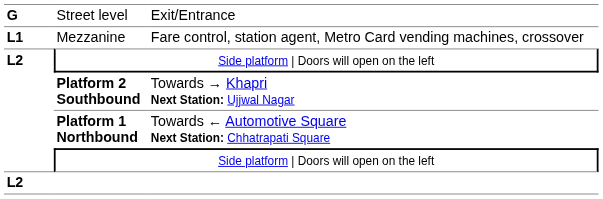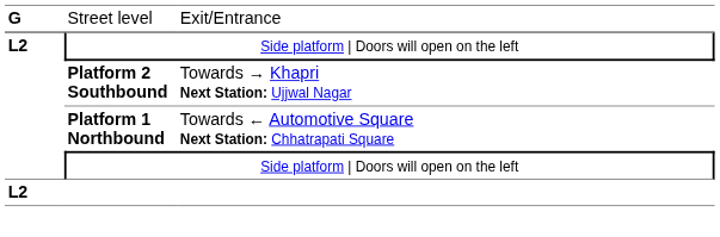 <table table border=0 cellspacing=0 cellpadding=3>
 <tr>
 <td style="border-bottom:solid 1px grey;border-top:solid 1px grey;" width=50 valign=top><strong>G</strong></td>
 <td style="border-top:solid 1px grey;border-bottom:solid 1px grey;" width=100 valign=top>Street level</td>
 <td style="border-top:solid 1px grey;border-bottom:solid 1px grey;" width=500 valign=top>Exit/Entrance</td>
-</tr>
-<tr>
-<td valign=top><strong>L1</strong></td>
-<td valign=top>Mezzanine</td>
-<td valign=top>Fare control, station agent, Metro Card vending machines, crossover<br></td>
 </tr>
 <tr>
 <td style="border-top:solid 1px grey;border-bottom:solid 1px grey;" width=50 rowspan=4 valign=top><strong>L2</strong></td>
 <td style="border-top:solid 1px grey;border-right:solid 2px black;border-left:solid 2px black;border-bottom:solid 2px black;text-align:center;" colspan=2><small><a href='#'>Side platform</a> | Doors will open on the left </small></td>
 </tr>
 <tr>
 <td style="border-bottom:solid 1px grey;" width=100><span><strong>Platform 2</strong><br><strong>Southbound</strong></span></td>
 <td style="border-bottom:solid 1px grey;" width=500>Towards → <a href='#'>Khapri</a><br><small><strong>Next Station:</strong> <a href='#'>Ujjwal Nagar</a></small></td>
 </tr>
 <tr>
 <td><span><strong>Platform 1</strong><br><strong>Northbound</strong></span></td>
 <td>Towards ← <a href='#'>Automotive Square</a><br><small><strong>Next Station:</strong> <a href='#'>Chhatrapati Square</a></small></td>
 </tr>
 <tr>
 <td style="border-top:solid 2px black;border-right:solid 2px black;border-left:solid 2px black;border-bottom:solid 1px grey;" colspan=2  align=center><small><a href='#'>Side platform</a> | Doors will open on the left </small></td>
 </tr>
 <tr>
 <td style="border-bottom:solid 1px grey;" width=50 rowspan=2 valign=top><strong>L2</strong></td>
 <td style="border-bottom:solid 1px grey;" width=100></td>
 <td style="border-bottom:solid 1px grey;" width=500></td>
 </tr>
 <tr>
 </tr>
 </table>
